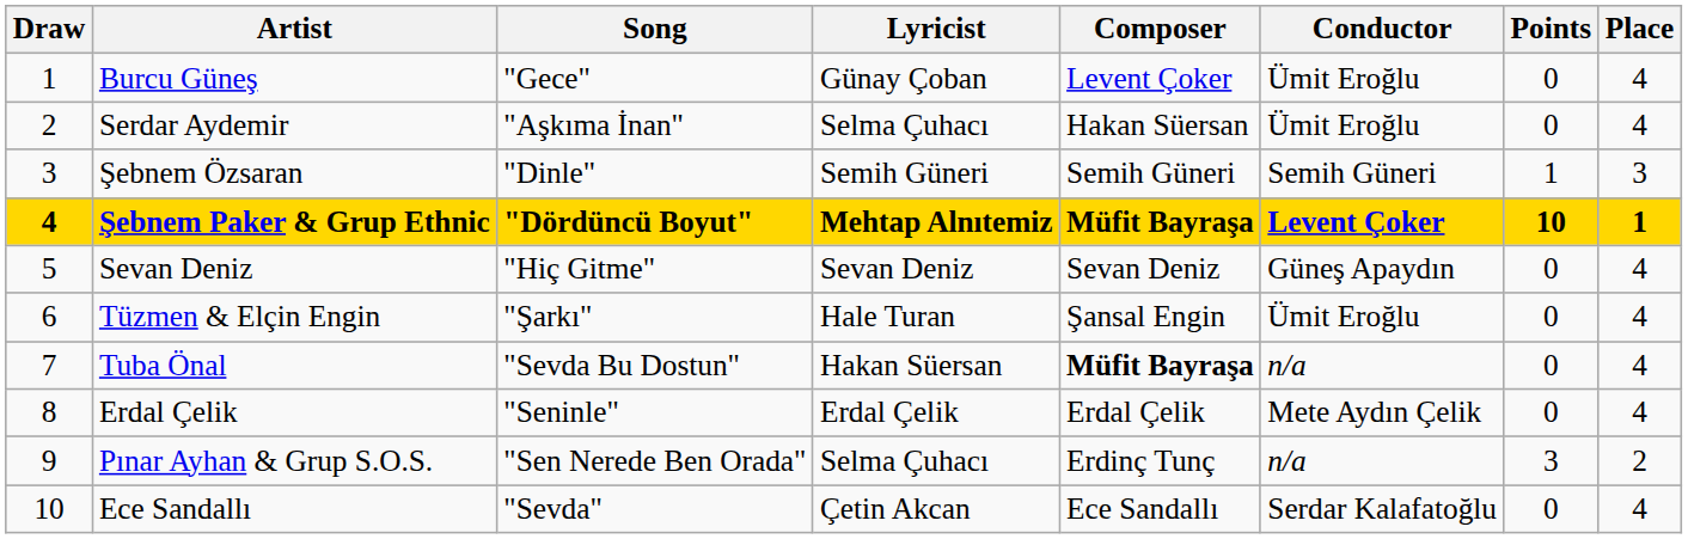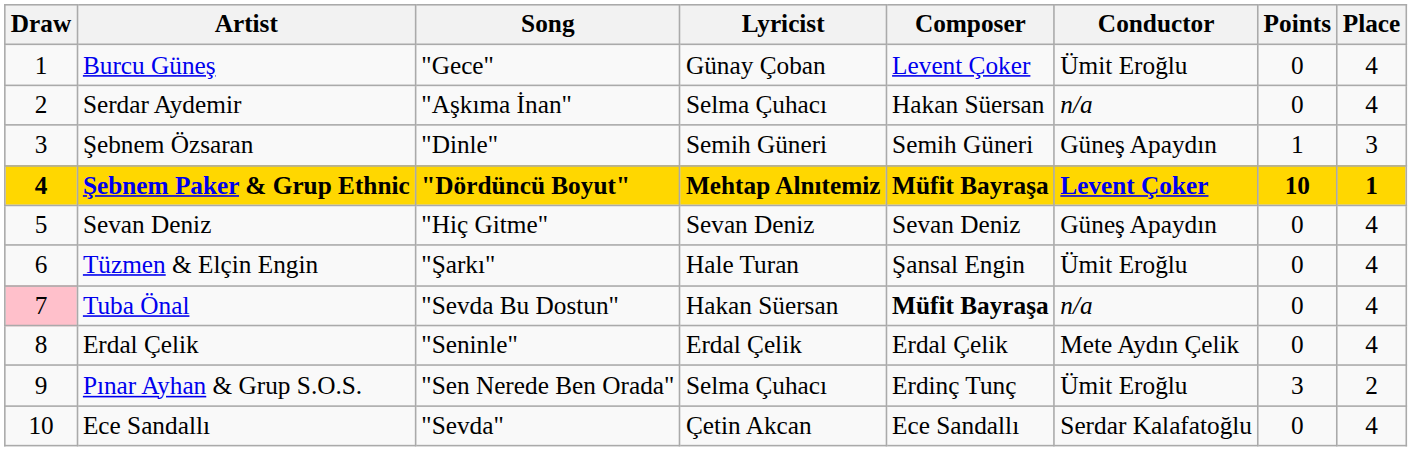 <table class="sortable wikitable" style="margin: 1em auto 1em auto; text-align:center">
 <tr>
 <th>Draw</th>
 <th>Artist</th>
 <th>Song</th>
 <th>Lyricist</th>
 <th>Composer</th>
 <th>Conductor</th>
 <th>Points</th>
 <th>Place</th>
 </tr>
 <tr>
 <td>1</td>
 <td align="left"><a href='#'>Burcu Güneş</a></td>
 <td align="left">"Gece"</td>
 <td align="left">Günay Çoban</td>
 <td align="left"><a href='#'>Levent Çoker</a></td>
 <td align="left">Ümit Eroğlu</td>
 <td>0</td>
 <td>4</td>
 </tr>
 <tr>
 <td>2</td>
 <td align="left">Serdar Aydemir</td>
 <td align="left">"Aşkıma İnan"</td>
 <td align="left">Selma Çuhacı</td>
 <td align="left">Hakan Süersan</td>
-<td align="left">Ümit Eroğlu</td>
+<td align="left"><i>n/a</i></td>
 <td>0</td>
 <td>4</td>
 </tr>
 <tr>
 <td>3</td>
 <td align="left">Şebnem Özsaran</td>
 <td align="left">"Dinle"</td>
 <td align="left">Semih Güneri</td>
 <td align="left">Semih Güneri</td>
-<td align="left">Semih Güneri</td>
+<td align="left">Güneş Apaydın</td>
 <td>1</td>
 <td>3</td>
 </tr>
 <tr style="font-weight:bold;background:gold;">
 <td>4</td>
 <td align="left"><a href='#'>Şebnem Paker</a> & Grup Ethnic</td>
 <td align="left">"Dördüncü Boyut"</td>
 <td align="left">Mehtap Alnıtemiz</td>
 <td align="left">Müfit Bayraşa</td>
 <td align="left"><a href='#'>Levent Çoker</a></td>
 <td>10</td>
 <td>1</td>
 </tr>
 <tr>
 <td>5</td>
 <td align="left">Sevan Deniz</td>
 <td align="left">"Hiç Gitme"</td>
 <td align="left">Sevan Deniz</td>
 <td align="left">Sevan Deniz</td>
 <td align="left">Güneş Apaydın</td>
 <td>0</td>
 <td>4</td>
 </tr>
 <tr>
 <td>6</td>
 <td align="left"><a href='#'>Tüzmen</a> & Elçin Engin</td>
 <td align="left">"Şarkı"</td>
 <td align="left">Hale Turan</td>
 <td align="left">Şansal Engin</td>
 <td align="left">Ümit Eroğlu</td>
 <td>0</td>
 <td>4</td>
 </tr>
 <tr>
-<td>7</td>
+<td style="background: pink;">7</td>
 <td align="left"><a href='#'>Tuba Önal</a></td>
 <td align="left">"Sevda Bu Dostun"</td>
 <td align="left">Hakan Süersan</td>
 <td align="left"><strong>Müfit Bayraşa</strong></td>
 <td align="left"><i>n/a</i></td>
 <td>0</td>
 <td>4</td>
 </tr>
 <tr>
 <td>8</td>
 <td align="left">Erdal Çelik</td>
 <td align="left">"Seninle"</td>
 <td align="left">Erdal Çelik</td>
 <td align="left">Erdal Çelik</td>
 <td align="left">Mete Aydın Çelik</td>
 <td>0</td>
 <td>4</td>
 </tr>
 <tr>
 <td>9</td>
 <td align="left"><a href='#'>Pınar Ayhan</a> & Grup S.O.S.</td>
 <td align="left">"Sen Nerede Ben Orada"</td>
 <td align="left">Selma Çuhacı</td>
 <td align="left">Erdinç Tunç</td>
-<td align="left"><i>n/a</i></td>
+<td align="left">Ümit Eroğlu</td>
 <td>3</td>
 <td>2</td>
 </tr>
 <tr>
 <td>10</td>
 <td align="left">Ece Sandallı</td>
 <td align="left">"Sevda"</td>
 <td align="left">Çetin Akcan</td>
 <td align="left">Ece Sandallı</td>
 <td align="left">Serdar Kalafatoğlu</td>
 <td>0</td>
 <td>4</td>
 </tr>
 </table>
